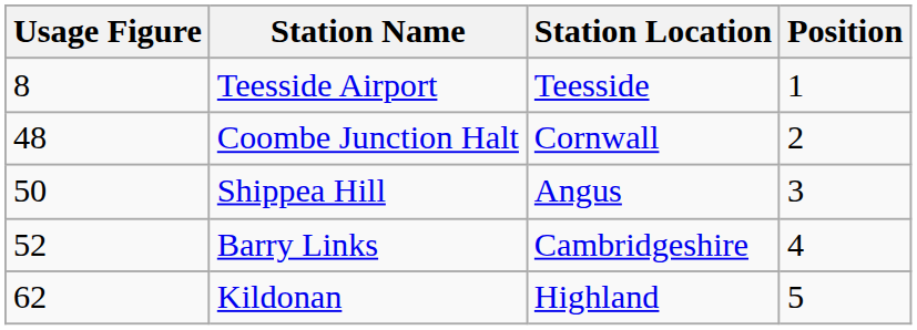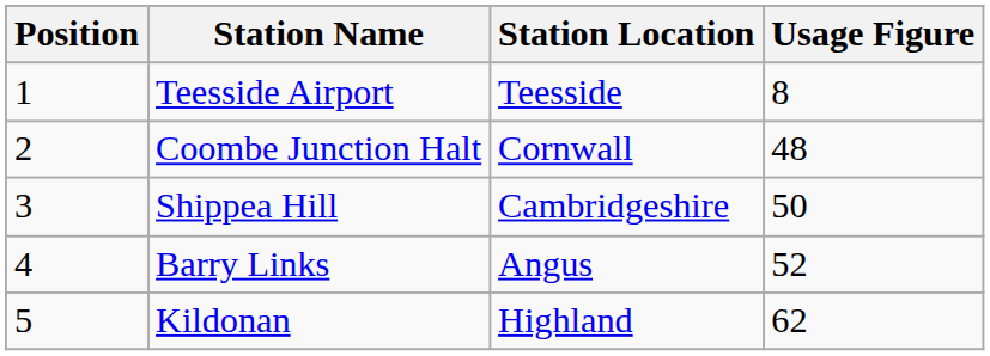 <table class="wikitable mw-collapsible">
 <tr>
-<th>Usage Figure</th>
+<th>Position</th>
 <th>Station Name</th>
 <th>Station Location</th>
-<th>Position</th>
+<th>Usage Figure</th>
 </tr>
 <tr>
-<td>8</td>
+<td>1</td>
 <td><a href='#'>Teesside Airport</a></td>
 <td><a href='#'>Teesside</a></td>
-<td>1</td>
+<td>8</td>
 </tr>
 <tr>
-<td>48</td>
+<td>2</td>
 <td><a href='#'>Coombe Junction Halt</a></td>
 <td><a href='#'>Cornwall</a></td>
-<td>2</td>
+<td>48</td>
 </tr>
 <tr>
+<td>3</td>
+<td><a href='#'>Shippea Hill</a></td>
+<td><a href='#'>Cambridgeshire</a></td>
 <td>50</td>
-<td><a href='#'>Shippea Hill</a></td>
-<td><a href='#'>Angus</a></td>
-<td>3</td>
 </tr>
 <tr>
+<td>4</td>
+<td><a href='#'>Barry Links</a></td>
+<td><a href='#'>Angus</a></td>
 <td>52</td>
-<td><a href='#'>Barry Links</a></td>
-<td><a href='#'>Cambridgeshire</a></td>
-<td>4</td>
 </tr>
 <tr>
-<td>62</td>
+<td>5</td>
 <td><a href='#'>Kildonan</a></td>
 <td><a href='#'>Highland</a></td>
-<td>5</td>
+<td>62</td>
 </tr>
 </table>
